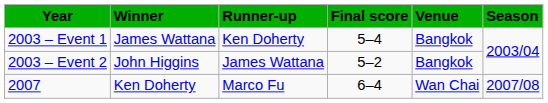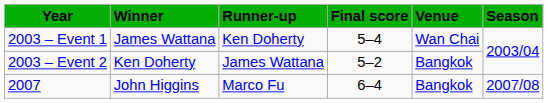 <table class="wikitable" style="margin: auto">
 <tr>
 <th style="text-align: center; background-color: #00af00">Year</th>
 <th style="text-align: left; background-color: #00af00">Winner</th>
 <th style="text-align: left; background-color: #00af00">Runner-up</th>
 <th style="text-align: left; background-color: #00af00">Final score</th>
 <th style="text-align: left; background-color: #00af00">Venue</th>
 <th style="text-align: left; background-color: #00af00">Season</th>
 </tr>
 <tr>
 <td><a href='#'>2003 – Event 1</a></td>
 <td> <a href='#'>James Wattana</a></td>
 <td> <a href='#'>Ken Doherty</a></td>
 <td style="text-align: center">5–4</td>
-<td> <a href='#'>Bangkok</a></td>
+<td> <a href='#'>Wan Chai</a></td>
 <td rowspan="2"><a href='#'>2003/04</a></td>
 </tr>
 <tr>
 <td><a href='#'>2003 – Event 2</a></td>
-<td> <a href='#'>John Higgins</a></td>
+<td> <a href='#'>Ken Doherty</a></td>
 <td> <a href='#'>James Wattana</a></td>
 <td style="text-align: center">5–2</td>
 <td> <a href='#'>Bangkok</a></td>
 </tr>
 <tr>
 <td><a href='#'>2007</a></td>
-<td> <a href='#'>Ken Doherty</a></td>
+<td> <a href='#'>John Higgins</a></td>
 <td> <a href='#'>Marco Fu</a></td>
 <td style="text-align: center">6–4</td>
-<td> <a href='#'>Wan Chai</a></td>
+<td> <a href='#'>Bangkok</a></td>
 <td><a href='#'>2007/08</a></td>
 </tr>
 </table>
